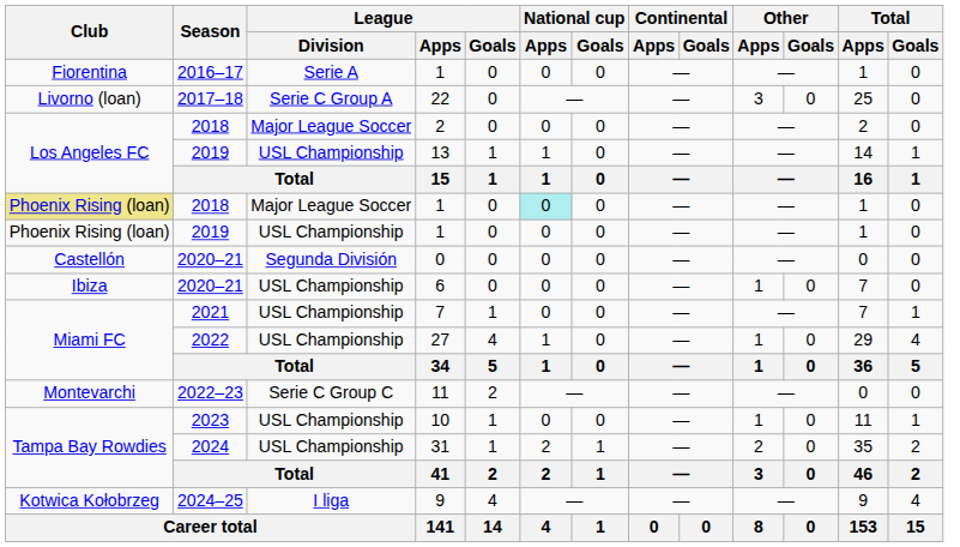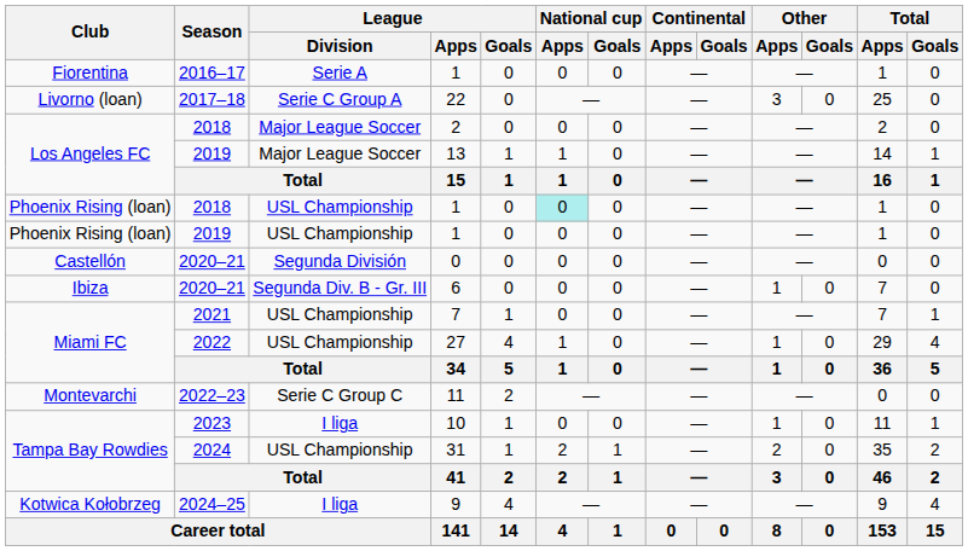 <table class="wikitable" style="text-align: center;">
 <tr>
 <th rowspan="2">Club</th>
 <th rowspan="2">Season</th>
 <th colspan="3">League</th>
 <th colspan="2">National cup</th>
 <th colspan="2">Continental</th>
 <th colspan="2">Other</th>
 <th colspan="2">Total</th>
 </tr>
 <tr>
 <th>Division</th>
 <th>Apps</th>
 <th>Goals</th>
 <th>Apps</th>
 <th>Goals</th>
 <th>Apps</th>
 <th>Goals</th>
 <th>Apps</th>
 <th>Goals</th>
 <th>Apps</th>
 <th>Goals</th>
 </tr>
 <tr>
 <td><a href='#'>Fiorentina</a></td>
 <td><a href='#'>2016–17</a></td>
 <td><a href='#'>Serie A</a></td>
 <td>1</td>
 <td>0</td>
 <td>0</td>
 <td>0</td>
 <td colspan="2">—</td>
 <td colspan="2">—</td>
 <td>1</td>
 <td>0</td>
 </tr>
 <tr>
 <td><a href='#'>Livorno</a> (loan)</td>
 <td><a href='#'>2017–18</a></td>
 <td><a href='#'>Serie C Group A</a></td>
 <td>22</td>
 <td>0</td>
 <td colspan="2">—</td>
 <td colspan="2">—</td>
 <td>3</td>
 <td>0</td>
 <td>25</td>
 <td>0</td>
 </tr>
 <tr>
 <td rowspan="3"><a href='#'>Los Angeles FC</a></td>
 <td><a href='#'>2018</a></td>
 <td><a href='#'>Major League Soccer</a></td>
 <td>2</td>
 <td>0</td>
 <td>0</td>
 <td>0</td>
 <td colspan="2">—</td>
 <td colspan="2">—</td>
 <td>2</td>
 <td>0</td>
 </tr>
 <tr>
 <td><a href='#'>2019</a></td>
-<td><a href='#'>USL Championship</a></td>
+<td>Major League Soccer</td>
 <td>13</td>
 <td>1</td>
 <td>1</td>
 <td>0</td>
 <td colspan="2">—</td>
 <td colspan="2">—</td>
 <td>14</td>
 <td>1</td>
 </tr>
 <tr>
 <th colspan="2">Total</th>
 <th>15</th>
 <th>1</th>
 <th>1</th>
 <th>0</th>
 <th colspan="2">—</th>
 <th colspan="2">—</th>
 <th>16</th>
 <th>1</th>
 </tr>
 <tr>
-<td style="background: khaki;"><a href='#'>Phoenix Rising</a> (loan)</td>
+<td><a href='#'>Phoenix Rising</a> (loan)</td>
 <td><a href='#'>2018</a></td>
-<td>Major League Soccer</td>
+<td><a href='#'>USL Championship</a></td>
 <td>1</td>
 <td>0</td>
 <td style="background: paleturquoise;">0</td>
 <td>0</td>
 <td colspan="2">—</td>
 <td colspan="2">—</td>
 <td>1</td>
 <td>0</td>
 </tr>
 <tr>
 <td>Phoenix Rising (loan)</td>
 <td><a href='#'>2019</a></td>
 <td>USL Championship</td>
 <td>1</td>
 <td>0</td>
 <td>0</td>
 <td>0</td>
 <td colspan="2">—</td>
 <td colspan="2">—</td>
 <td>1</td>
 <td>0</td>
 </tr>
 <tr>
 <td><a href='#'>Castellón</a></td>
 <td><a href='#'>2020–21</a></td>
 <td><a href='#'>Segunda División</a></td>
 <td>0</td>
 <td>0</td>
 <td>0</td>
 <td>0</td>
 <td colspan="2">—</td>
 <td colspan="2">—</td>
 <td>0</td>
 <td>0</td>
 </tr>
 <tr>
 <td><a href='#'>Ibiza</a></td>
 <td><a href='#'>2020–21</a></td>
-<td>USL Championship</td>
+<td><a href='#'>Segunda Div. B - Gr. III</a></td>
 <td>6</td>
 <td>0</td>
 <td>0</td>
 <td>0</td>
 <td colspan="2">—</td>
 <td>1</td>
 <td>0</td>
 <td>7</td>
 <td>0</td>
 </tr>
 <tr>
 <td rowspan="3"><a href='#'>Miami FC</a></td>
 <td><a href='#'>2021</a></td>
 <td>USL Championship</td>
 <td>7</td>
 <td>1</td>
 <td>0</td>
 <td>0</td>
 <td colspan="2">—</td>
 <td colspan="2">—</td>
 <td>7</td>
 <td>1</td>
 </tr>
 <tr>
 <td><a href='#'>2022</a></td>
 <td>USL Championship</td>
 <td>27</td>
 <td>4</td>
 <td>1</td>
 <td>0</td>
 <td colspan="2">—</td>
 <td>1</td>
 <td>0</td>
 <td>29</td>
 <td>4</td>
 </tr>
 <tr>
 <th colspan="2">Total</th>
 <th>34</th>
 <th>5</th>
 <th>1</th>
 <th>0</th>
 <th colspan="2">—</th>
 <th>1</th>
 <th>0</th>
 <th>36</th>
 <th>5</th>
 </tr>
 <tr>
 <td><a href='#'>Montevarchi</a></td>
 <td><a href='#'>2022–23</a></td>
 <td>Serie C Group C</td>
 <td>11</td>
 <td>2</td>
 <td colspan="2">—</td>
 <td colspan="2">—</td>
 <td colspan="2">—</td>
 <td>0</td>
 <td>0</td>
 </tr>
 <tr>
 <td rowspan="3"><a href='#'>Tampa Bay Rowdies</a></td>
 <td><a href='#'>2023</a></td>
-<td>USL Championship</td>
+<td><a href='#'>I liga</a></td>
 <td>10</td>
 <td>1</td>
 <td>0</td>
 <td>0</td>
 <td colspan="2">—</td>
 <td>1</td>
 <td>0</td>
 <td>11</td>
 <td>1</td>
 </tr>
 <tr>
 <td><a href='#'>2024</a></td>
 <td>USL Championship</td>
 <td>31</td>
 <td>1</td>
 <td>2</td>
 <td>1</td>
 <td colspan="2">—</td>
 <td>2</td>
 <td>0</td>
 <td>35</td>
 <td>2</td>
 </tr>
 <tr>
 <th colspan="2">Total</th>
 <th>41</th>
 <th>2</th>
 <th>2</th>
 <th>1</th>
 <th colspan="2">—</th>
 <th>3</th>
 <th>0</th>
 <th>46</th>
 <th>2</th>
 </tr>
 <tr>
 <td><a href='#'>Kotwica Kołobrzeg</a></td>
 <td><a href='#'>2024–25</a></td>
 <td><a href='#'>I liga</a></td>
 <td>9</td>
 <td>4</td>
 <td colspan="2">—</td>
 <td colspan="2">—</td>
 <td colspan="2">—</td>
 <td>9</td>
 <td>4</td>
 </tr>
 <tr>
 <th colspan="3">Career total</th>
 <th>141</th>
 <th>14</th>
 <th>4</th>
 <th>1</th>
 <th>0</th>
 <th>0</th>
 <th>8</th>
 <th>0</th>
 <th>153</th>
 <th>15</th>
 </tr>
 </table>
